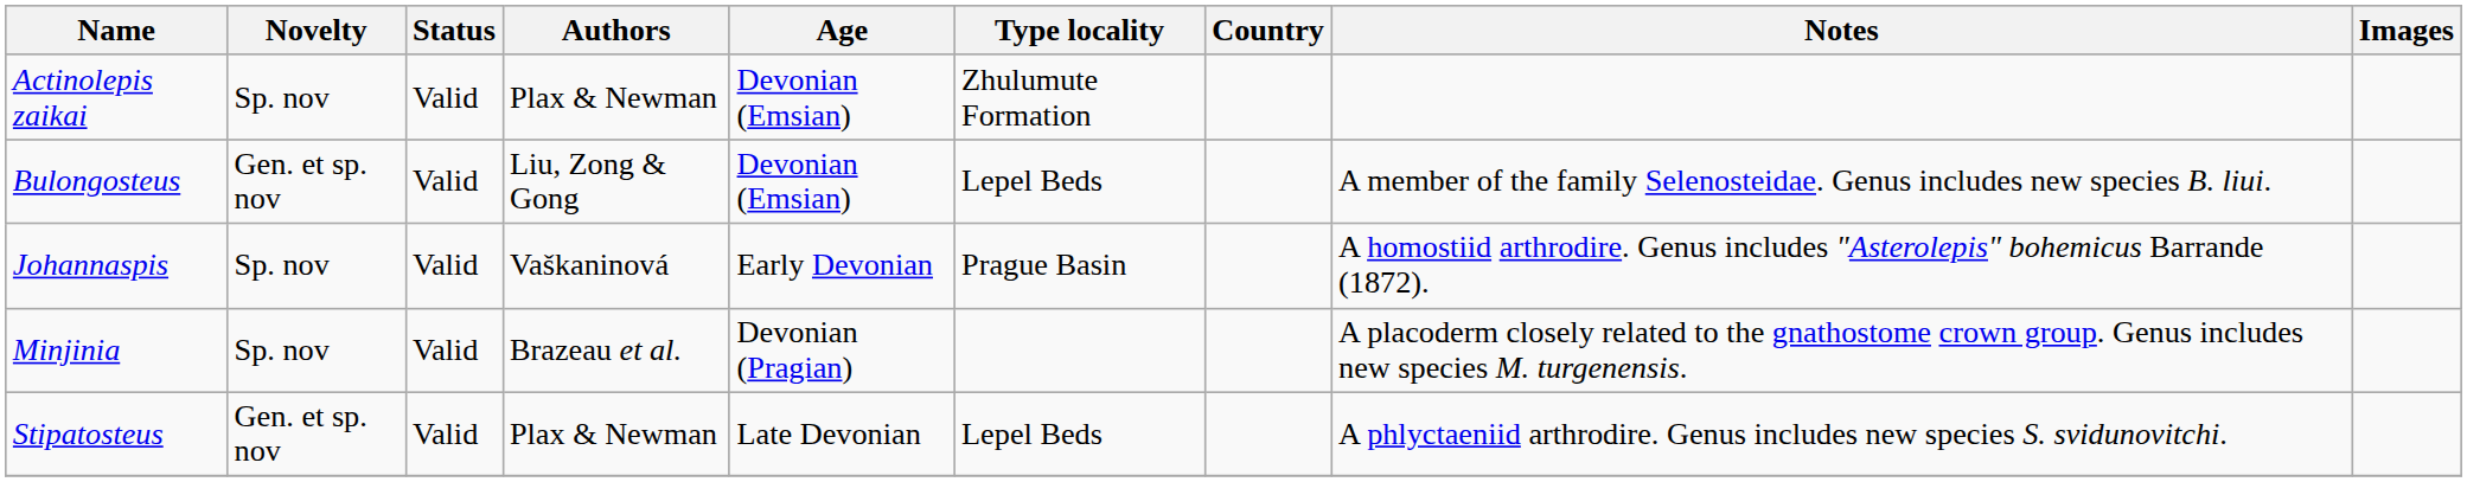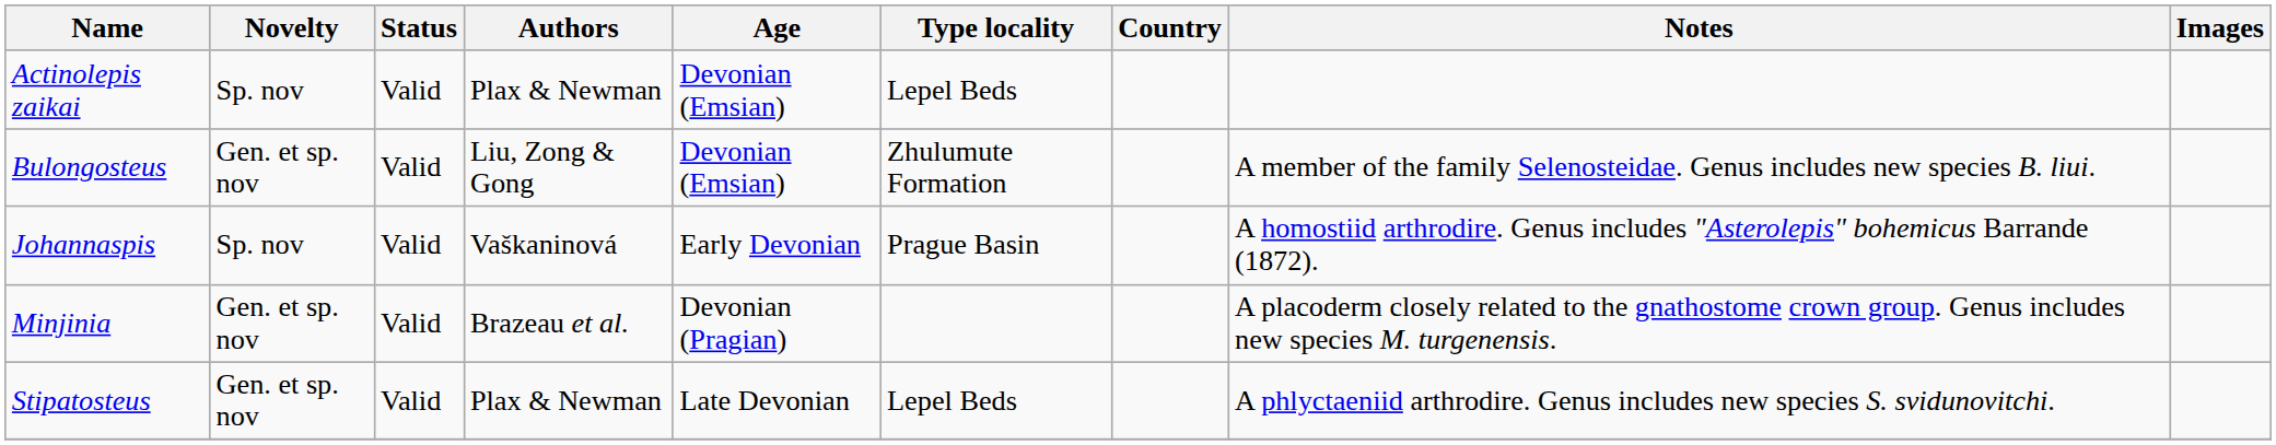 <table class="wikitable sortable" align="center" width="100%">
 <tr>
 <th>Name</th>
 <th>Novelty</th>
 <th>Status</th>
 <th>Authors</th>
 <th>Age</th>
 <th>Type locality</th>
 <th>Country</th>
 <th>Notes</th>
 <th>Images</th>
 </tr>
 <tr>
 <td><em><a href='#'>Actinolepis zaikai</a></em></td>
 <td>Sp. nov</td>
 <td>Valid</td>
 <td>Plax & Newman</td>
 <td><a href='#'>Devonian</a> (<a href='#'>Emsian</a>)</td>
-<td>Zhulumute Formation</td>
+<td>Lepel Beds</td>
 <td></td>
 <td></td>
 <td></td>
 </tr>
 <tr>
 <td><em><a href='#'>Bulongosteus</a></em></td>
 <td>Gen. et sp. nov</td>
 <td>Valid</td>
 <td>Liu, Zong & Gong</td>
 <td><a href='#'>Devonian</a> (<a href='#'>Emsian</a>)</td>
-<td>Lepel Beds</td>
+<td>Zhulumute Formation</td>
 <td></td>
 <td>A member of the family <a href='#'>Selenosteidae</a>. Genus includes new species <em>B. liui</em>.</td>
 <td></td>
 </tr>
 <tr>
 <td><em><a href='#'>Johannaspis</a></em></td>
 <td>Sp. nov</td>
 <td>Valid</td>
 <td>Vaškaninová</td>
 <td>Early <a href='#'>Devonian</a></td>
 <td>Prague Basin</td>
 <td></td>
 <td>A <a href='#'>homostiid</a> <a href='#'>arthrodire</a>. Genus includes <em>"<a href='#'>Asterolepis</a>" bohemicus</em> Barrande (1872).</td>
 <td></td>
 </tr>
 <tr>
 <td><em><a href='#'>Minjinia</a></em></td>
-<td>Sp. nov</td>
+<td>Gen. et sp. nov</td>
 <td>Valid</td>
 <td>Brazeau <em>et al.</em></td>
 <td>Devonian (<a href='#'>Pragian</a>)</td>
 <td></td>
 <td></td>
 <td>A placoderm closely related to the <a href='#'>gnathostome</a> <a href='#'>crown group</a>. Genus includes new species <em>M. turgenensis</em>.</td>
 <td></td>
 </tr>
 <tr>
 <td><em><a href='#'>Stipatosteus</a></em></td>
 <td>Gen. et sp. nov</td>
 <td>Valid</td>
 <td>Plax & Newman</td>
 <td>Late Devonian</td>
 <td>Lepel Beds</td>
 <td></td>
 <td>A <a href='#'>phlyctaeniid</a> arthrodire. Genus includes new species <em>S. svidunovitchi</em>.</td>
 <td></td>
 </tr>
 <tr>
 </tr>
 </table>
